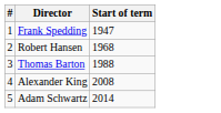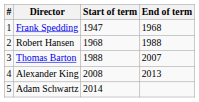 <table class="wikitable">
 <tr>
 <th>#</th>
 <th>Director</th>
 <th>Start of term</th>
+<th>End of term</th>
 </tr>
 <tr>
 <td>1</td>
 <td><a href='#'>Frank Spedding</a></td>
 <td>1947</td>
+<td>1968</td>
 </tr>
 <tr>
 <td>2</td>
 <td>Robert Hansen</td>
 <td>1968</td>
+<td>1988</td>
 </tr>
 <tr>
 <td>3</td>
 <td><a href='#'>Thomas Barton</a></td>
 <td>1988</td>
+<td>2007</td>
 </tr>
 <tr>
 <td>4</td>
 <td>Alexander King</td>
 <td>2008</td>
+<td>2013</td>
 </tr>
 <tr>
 <td>5</td>
 <td>Adam Schwartz</td>
 <td>2014</td>
+<td></td>
 </tr>
 </table>
